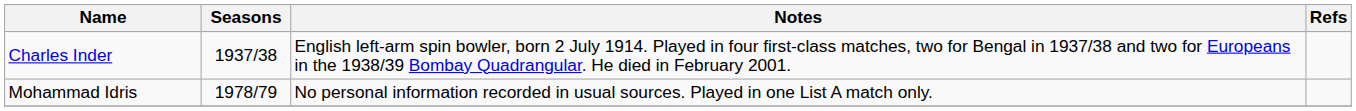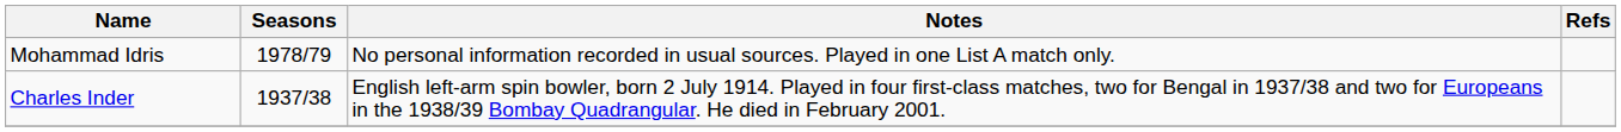 <table class="wikitable">
 <tr>
 <th style="width:175px">Name</th>
 <th style="width:75px">Seasons</th>
 <th>Notes</th>
 <th>Refs</th>
 </tr>
 <tr>
+<td>Mohammad Idris</td>
+<td align="center">1978/79</td>
+<td>No personal information recorded in usual sources. Played in one List A match only.</td>
+<td></td>
+</tr>
+<tr>
 <td><a href='#'>Charles Inder</a></td>
 <td align="center">1937/38</td>
 <td>English left-arm spin bowler, born 2 July 1914. Played in four first-class matches, two for Bengal in 1937/38 and two for <a href='#'>Europeans</a> in the 1938/39 <a href='#'>Bombay Quadrangular</a>. He died in February 2001.</td>
 <td></td>
 </tr>
 <tr>
-<td>Mohammad Idris</td>
-<td align="center">1978/79</td>
-<td>No personal information recorded in usual sources. Played in one List A match only.</td>
-<td></td>
-</tr>
-<tr>
 </tr>
 </table>
